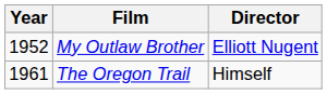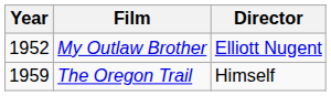 <table class="wikitable">
 <tr>
 <th>Year</th>
 <th>Film</th>
 <th>Director</th>
 </tr>
 <tr>
 <td>1952</td>
 <td><em><a href='#'>My Outlaw Brother</a></em></td>
 <td><a href='#'>Elliott Nugent</a></td>
 </tr>
 <tr>
-<td>1961</td>
+<td>1959</td>
 <td><em><a href='#'>The Oregon Trail</a></em></td>
 <td>Himself</td>
 </tr>
 </table>
